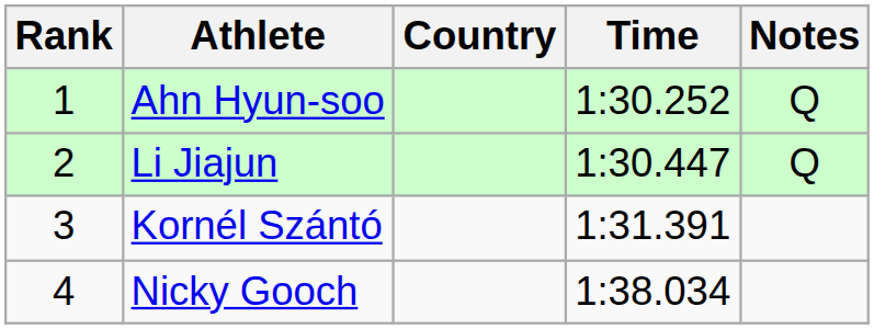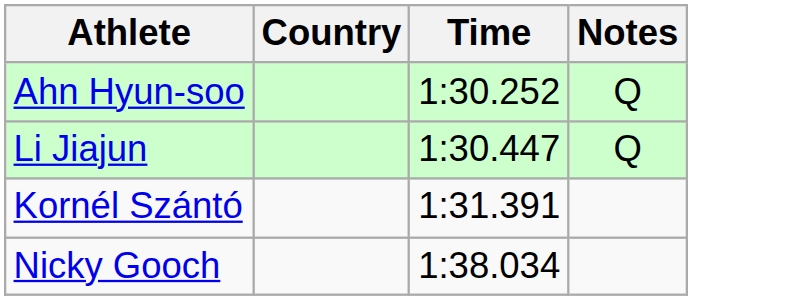 <table class="wikitable sortable" style="text-align:center">
 <tr>
-<th>Rank</th>
 <th>Athlete</th>
 <th>Country</th>
 <th>Time</th>
 <th>Notes</th>
 </tr>
 <tr bgcolor=ccffcc>
-<td>1</td>
 <td align=left><a href='#'>Ahn Hyun-soo</a></td>
 <td align=left></td>
 <td>1:30.252</td>
 <td>Q</td>
 </tr>
 <tr bgcolor=ccffcc>
-<td>2</td>
 <td align=left><a href='#'>Li Jiajun</a></td>
 <td align=left></td>
 <td>1:30.447</td>
 <td>Q</td>
 </tr>
 <tr>
-<td>3</td>
 <td align=left><a href='#'>Kornél Szántó</a></td>
 <td align=left></td>
 <td>1:31.391</td>
 <td></td>
 </tr>
 <tr>
-<td>4</td>
 <td align=left><a href='#'>Nicky Gooch</a></td>
 <td align=left></td>
 <td>1:38.034</td>
 <td></td>
 </tr>
 </table>
